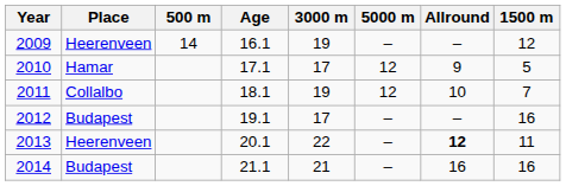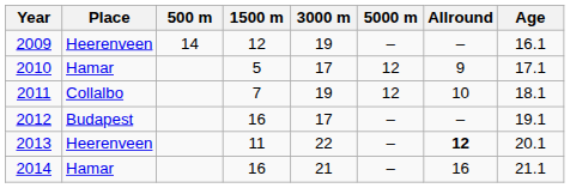 <table class="wikitable">
 <tr>
 <th width="50">Year</th>
 <th width="80">Place</th>
 <th width="60">500 m</th>
-<th width="60">Age</th>
+<th width="60">1500 m</th>
 <th width="60">3000 m</th>
 <th width="60">5000 m</th>
 <th width="60">Allround</th>
-<th width="60">1500 m</th>
+<th width="60">Age</th>
 </tr>
 <tr valign="center" align="center" ,>
 <td><a href='#'>2009</a></td>
 <td align="left"><a href='#'>Heerenveen</a></td>
 <td>14</td>
-<td>16.1</td>
+<td>12</td>
 <td>19</td>
 <td>–</td>
 <td>–</td>
-<td>12</td>
+<td>16.1</td>
 </tr>
 <tr valign="center" align="center" ,>
 <td><a href='#'>2010</a></td>
 <td align="left"><a href='#'>Hamar</a></td>
 <td></td>
-<td>17.1</td>
+<td>5</td>
 <td>17</td>
 <td>12</td>
 <td>9</td>
-<td>5</td>
+<td>17.1</td>
 </tr>
 <tr valign="center" align="center" ,>
 <td><a href='#'>2011</a></td>
 <td align="left"><a href='#'>Collalbo</a></td>
 <td></td>
-<td>18.1</td>
+<td>7</td>
 <td>19</td>
 <td>12</td>
 <td>10</td>
-<td>7</td>
+<td>18.1</td>
 </tr>
 <tr valign="center" align="center" ,>
 <td><a href='#'>2012</a></td>
 <td align="left"><a href='#'>Budapest</a></td>
 <td></td>
-<td>19.1</td>
+<td>16</td>
 <td>17</td>
 <td>–</td>
 <td>–</td>
-<td>16</td>
+<td>19.1</td>
 </tr>
 <tr valign="center" align="center" ,>
 <td><a href='#'>2013</a></td>
 <td align="left"><a href='#'>Heerenveen</a></td>
 <td></td>
-<td>20.1</td>
+<td>11</td>
 <td>22</td>
 <td>–</td>
 <td><strong>12</strong></td>
-<td>11</td>
+<td>20.1</td>
 </tr>
 <tr valign="center" align="center" ,>
 <td><a href='#'>2014</a></td>
-<td align="left"><a href='#'>Budapest</a></td>
+<td align="left"><a href='#'>Hamar</a></td>
 <td></td>
-<td>21.1</td>
+<td>16</td>
 <td>21</td>
 <td>–</td>
 <td>16</td>
-<td>16</td>
+<td>21.1</td>
 </tr>
 </table>
